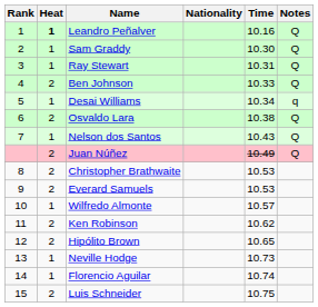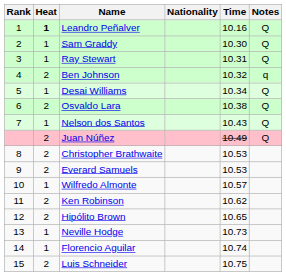 <table class="wikitable sortable" style="text-align:center">
 <tr>
 <th>Rank</th>
 <th>Heat</th>
 <th>Name</th>
 <th>Nationality</th>
 <th>Time</th>
 <th>Notes</th>
 </tr>
 <tr bgcolor=ccffcc>
 <td>1</td>
 <td><strong>1</strong></td>
 <td align=left><a href='#'>Leandro Peñalver</a></td>
 <td align=left></td>
 <td>10.16</td>
 <td>Q</td>
 </tr>
 <tr bgcolor=ccffcc>
 <td>2</td>
 <td>1</td>
 <td align=left><a href='#'>Sam Graddy</a></td>
 <td align=left></td>
 <td>10.30</td>
 <td>Q</td>
 </tr>
 <tr bgcolor=ccffcc>
 <td>3</td>
 <td>1</td>
 <td align=left><a href='#'>Ray Stewart</a></td>
 <td align=left></td>
 <td>10.31</td>
 <td>Q</td>
 </tr>
 <tr bgcolor=ccffcc>
 <td>4</td>
 <td>2</td>
 <td align=left><a href='#'>Ben Johnson</a></td>
 <td align=left></td>
-<td>10.33</td>
-<td>Q</td>
+<td>10.32</td>
+<td>q</td>
 </tr>
 <tr bgcolor=ddffdd>
 <td>5</td>
 <td>1</td>
 <td align=left><a href='#'>Desai Williams</a></td>
 <td align=left></td>
 <td>10.34</td>
-<td>q</td>
+<td>Q</td>
 </tr>
 <tr bgcolor=ccffcc>
 <td>6</td>
 <td>2</td>
 <td align=left><a href='#'>Osvaldo Lara</a></td>
 <td align=left></td>
 <td>10.38</td>
 <td>Q</td>
 </tr>
 <tr bgcolor=ddffdd>
 <td>7</td>
 <td>1</td>
 <td align=left><a href='#'>Nelson dos Santos</a></td>
 <td align=left></td>
 <td>10.43</td>
 <td>Q</td>
 </tr>
 <tr bgcolor=pink>
 <td><s></s></td>
 <td>2</td>
 <td align=left><a href='#'>Juan Núñez</a></td>
 <td align=left></td>
 <td><s>10.49</s></td>
 <td>Q</td>
 </tr>
 <tr>
 <td>8</td>
 <td>2</td>
 <td align=left><a href='#'>Christopher Brathwaite</a></td>
 <td align=left></td>
 <td>10.53</td>
 <td></td>
 </tr>
 <tr>
 <td>9</td>
 <td>2</td>
 <td align=left><a href='#'>Everard Samuels</a></td>
 <td align=left></td>
 <td>10.53</td>
 <td></td>
 </tr>
 <tr>
 <td>10</td>
 <td>1</td>
 <td align=left><a href='#'>Wilfredo Almonte</a></td>
 <td align=left></td>
 <td>10.57</td>
 <td></td>
 </tr>
 <tr>
 <td>11</td>
 <td>2</td>
 <td align=left><a href='#'>Ken Robinson</a></td>
 <td align=left></td>
 <td>10.62</td>
 <td></td>
 </tr>
 <tr>
 <td>12</td>
 <td>2</td>
 <td align=left><a href='#'>Hipólito Brown</a></td>
 <td align=left></td>
 <td>10.65</td>
 <td></td>
 </tr>
 <tr>
 <td>13</td>
 <td>1</td>
 <td align=left><a href='#'>Neville Hodge</a></td>
 <td align=left></td>
 <td>10.73</td>
 <td></td>
 </tr>
 <tr>
 <td>14</td>
 <td>1</td>
 <td align=left><a href='#'>Florencio Aguilar</a></td>
 <td align=left></td>
 <td>10.74</td>
 <td></td>
 </tr>
 <tr>
 <td>15</td>
 <td>2</td>
 <td align=left><a href='#'>Luis Schneider</a></td>
 <td align=left></td>
 <td>10.75</td>
 <td></td>
 </tr>
 </table>
